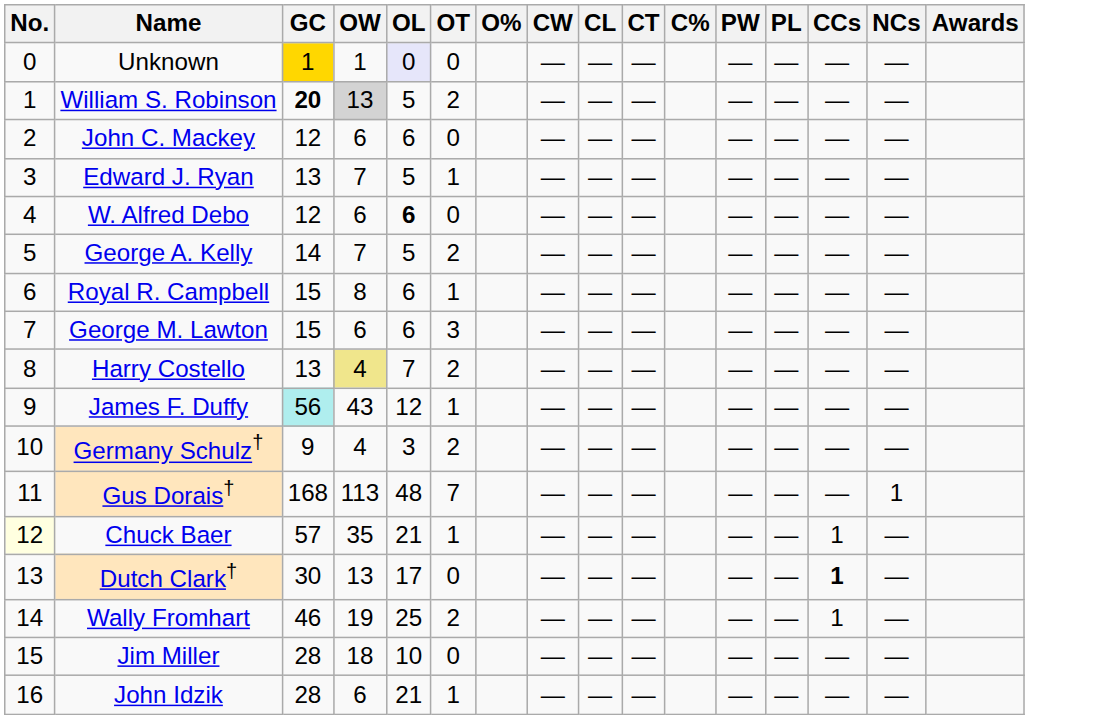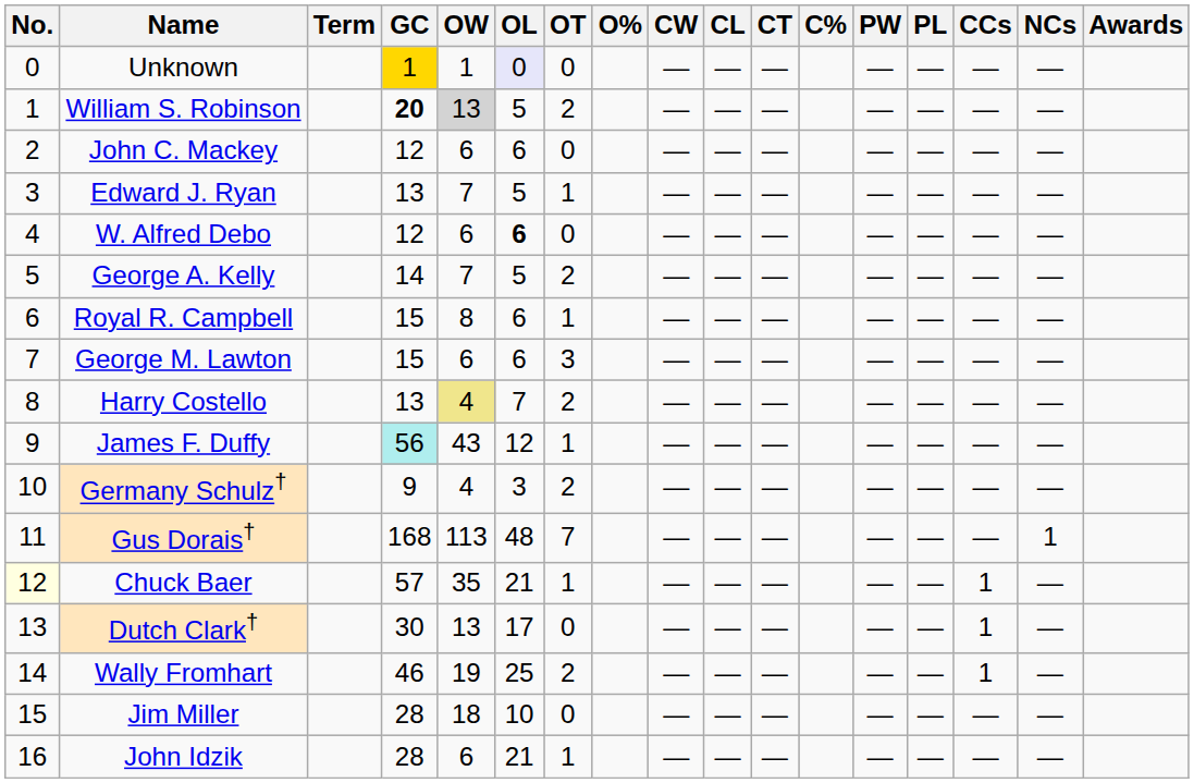 <table class="wikitable sortable" style="text-align:center">
 <tr>
 <th>No.</th>
 <th>Name</th>
+<th>Term</th>
 <th>GC</th>
 <th>OW</th>
 <th>OL</th>
 <th>OT</th>
 <th>O%</th>
 <th>CW</th>
 <th>CL</th>
 <th>CT</th>
 <th>C%</th>
 <th>PW</th>
 <th>PL</th>
 <th>CCs</th>
 <th>NCs</th>
 <th class="unsortable">Awards</th>
 </tr>
 <tr>
 <td>0</td>
 <td>Unknown</td>
+<td></td>
 <td style="background: gold;">1</td>
 <td>1</td>
 <td style="background: lavender;">0</td>
 <td>0</td>
 <td></td>
 <td>—</td>
 <td>—</td>
 <td>—</td>
 <td></td>
 <td>—</td>
 <td>—</td>
 <td>—</td>
 <td>—</td>
 <td></td>
 </tr>
 <tr>
 <td>1</td>
 <td><a href='#'>William S. Robinson</a></td>
+<td></td>
 <td><strong>20</strong></td>
 <td style="background: lightgrey;">13</td>
 <td>5</td>
 <td>2</td>
 <td></td>
 <td>—</td>
 <td>—</td>
 <td>—</td>
 <td></td>
 <td>—</td>
 <td>—</td>
 <td>—</td>
 <td>—</td>
 <td></td>
 </tr>
 <tr>
 <td>2</td>
 <td><a href='#'>John C. Mackey</a></td>
+<td></td>
 <td>12</td>
 <td>6</td>
 <td>6</td>
 <td>0</td>
 <td></td>
 <td>—</td>
 <td>—</td>
 <td>—</td>
 <td></td>
 <td>—</td>
 <td>—</td>
 <td>—</td>
 <td>—</td>
 <td></td>
 </tr>
 <tr>
 <td>3</td>
 <td><a href='#'>Edward J. Ryan</a></td>
+<td></td>
 <td>13</td>
 <td>7</td>
 <td>5</td>
 <td>1</td>
 <td></td>
 <td>—</td>
 <td>—</td>
 <td>—</td>
 <td></td>
 <td>—</td>
 <td>—</td>
 <td>—</td>
 <td>—</td>
 <td></td>
 </tr>
 <tr>
 <td>4</td>
 <td><a href='#'>W. Alfred Debo</a></td>
+<td></td>
 <td>12</td>
 <td>6</td>
 <td><strong>6</strong></td>
 <td>0</td>
 <td></td>
 <td>—</td>
 <td>—</td>
 <td>—</td>
 <td></td>
 <td>—</td>
 <td>—</td>
 <td>—</td>
 <td>—</td>
 <td></td>
 </tr>
 <tr>
 <td>5</td>
 <td><a href='#'>George A. Kelly</a></td>
+<td></td>
 <td>14</td>
 <td>7</td>
 <td>5</td>
 <td>2</td>
 <td></td>
 <td>—</td>
 <td>—</td>
 <td>—</td>
 <td></td>
 <td>—</td>
 <td>—</td>
 <td>—</td>
 <td>—</td>
 <td></td>
 </tr>
 <tr>
 <td>6</td>
 <td><a href='#'>Royal R. Campbell</a></td>
+<td></td>
 <td>15</td>
 <td>8</td>
 <td>6</td>
 <td>1</td>
 <td></td>
 <td>—</td>
 <td>—</td>
 <td>—</td>
 <td></td>
 <td>—</td>
 <td>—</td>
 <td>—</td>
 <td>—</td>
 <td></td>
 </tr>
 <tr>
 <td>7</td>
 <td><a href='#'>George M. Lawton</a></td>
+<td></td>
 <td>15</td>
 <td>6</td>
 <td>6</td>
 <td>3</td>
 <td></td>
 <td>—</td>
 <td>—</td>
 <td>—</td>
 <td></td>
 <td>—</td>
 <td>—</td>
 <td>—</td>
 <td>—</td>
 <td></td>
 </tr>
 <tr>
 <td>8</td>
 <td><a href='#'>Harry Costello</a></td>
+<td></td>
 <td>13</td>
 <td style="background: khaki;">4</td>
 <td>7</td>
 <td>2</td>
 <td></td>
 <td>—</td>
 <td>—</td>
 <td>—</td>
 <td></td>
 <td>—</td>
 <td>—</td>
 <td>—</td>
 <td>—</td>
 <td></td>
 </tr>
 <tr>
 <td>9</td>
 <td><a href='#'>James F. Duffy</a></td>
+<td></td>
 <td style="background: paleturquoise;">56</td>
 <td>43</td>
 <td>12</td>
 <td>1</td>
 <td></td>
 <td>—</td>
 <td>—</td>
 <td>—</td>
 <td></td>
 <td>—</td>
 <td>—</td>
 <td>—</td>
 <td>—</td>
 <td></td>
 </tr>
 <tr>
 <td>10</td>
 <td style="background:#ffe6bd;"><a href='#'>Germany Schulz</a><sup>†</sup></td>
+<td></td>
 <td>9</td>
 <td>4</td>
 <td>3</td>
 <td>2</td>
 <td></td>
 <td>—</td>
 <td>—</td>
 <td>—</td>
 <td></td>
 <td>—</td>
 <td>—</td>
 <td>—</td>
 <td>—</td>
 <td></td>
 </tr>
 <tr>
 <td>11</td>
 <td style="background:#ffe6bd;"><a href='#'>Gus Dorais</a><sup>†</sup></td>
+<td></td>
 <td>168</td>
 <td>113</td>
 <td>48</td>
 <td>7</td>
 <td></td>
 <td>—</td>
 <td>—</td>
 <td>—</td>
 <td></td>
 <td>—</td>
 <td>—</td>
 <td>—</td>
 <td>1</td>
 <td></td>
 </tr>
 <tr>
 <td style="background: lightyellow;">12</td>
 <td><a href='#'>Chuck Baer</a></td>
+<td></td>
 <td>57</td>
 <td>35</td>
 <td>21</td>
 <td>1</td>
 <td></td>
 <td>—</td>
 <td>—</td>
 <td>—</td>
 <td></td>
 <td>—</td>
 <td>—</td>
 <td>1</td>
 <td>—</td>
 <td></td>
 </tr>
 <tr>
 <td>13</td>
 <td style="background:#ffe6bd;"><a href='#'>Dutch Clark</a><sup>†</sup></td>
+<td></td>
 <td>30</td>
 <td>13</td>
 <td>17</td>
 <td>0</td>
 <td></td>
 <td>—</td>
 <td>—</td>
 <td>—</td>
 <td></td>
 <td>—</td>
 <td>—</td>
-<td><strong>1</strong></td>
+<td>1</td>
 <td>—</td>
 <td></td>
 </tr>
 <tr>
 <td>14</td>
 <td><a href='#'>Wally Fromhart</a></td>
+<td></td>
 <td>46</td>
 <td>19</td>
 <td>25</td>
 <td>2</td>
 <td></td>
 <td>—</td>
 <td>—</td>
 <td>—</td>
 <td></td>
 <td>—</td>
 <td>—</td>
 <td>1</td>
 <td>—</td>
 <td></td>
 </tr>
 <tr>
 <td>15</td>
 <td><a href='#'>Jim Miller</a></td>
+<td></td>
 <td>28</td>
 <td>18</td>
 <td>10</td>
 <td>0</td>
 <td></td>
 <td>—</td>
 <td>—</td>
 <td>—</td>
 <td></td>
 <td>—</td>
 <td>—</td>
 <td>—</td>
 <td>—</td>
 <td></td>
 </tr>
 <tr>
 <td>16</td>
 <td><a href='#'>John Idzik</a></td>
+<td></td>
 <td>28</td>
 <td>6</td>
 <td>21</td>
 <td>1</td>
 <td></td>
 <td>—</td>
 <td>—</td>
 <td>—</td>
 <td></td>
 <td>—</td>
 <td>—</td>
 <td>—</td>
 <td>—</td>
 <td></td>
 </tr>
 </table>
